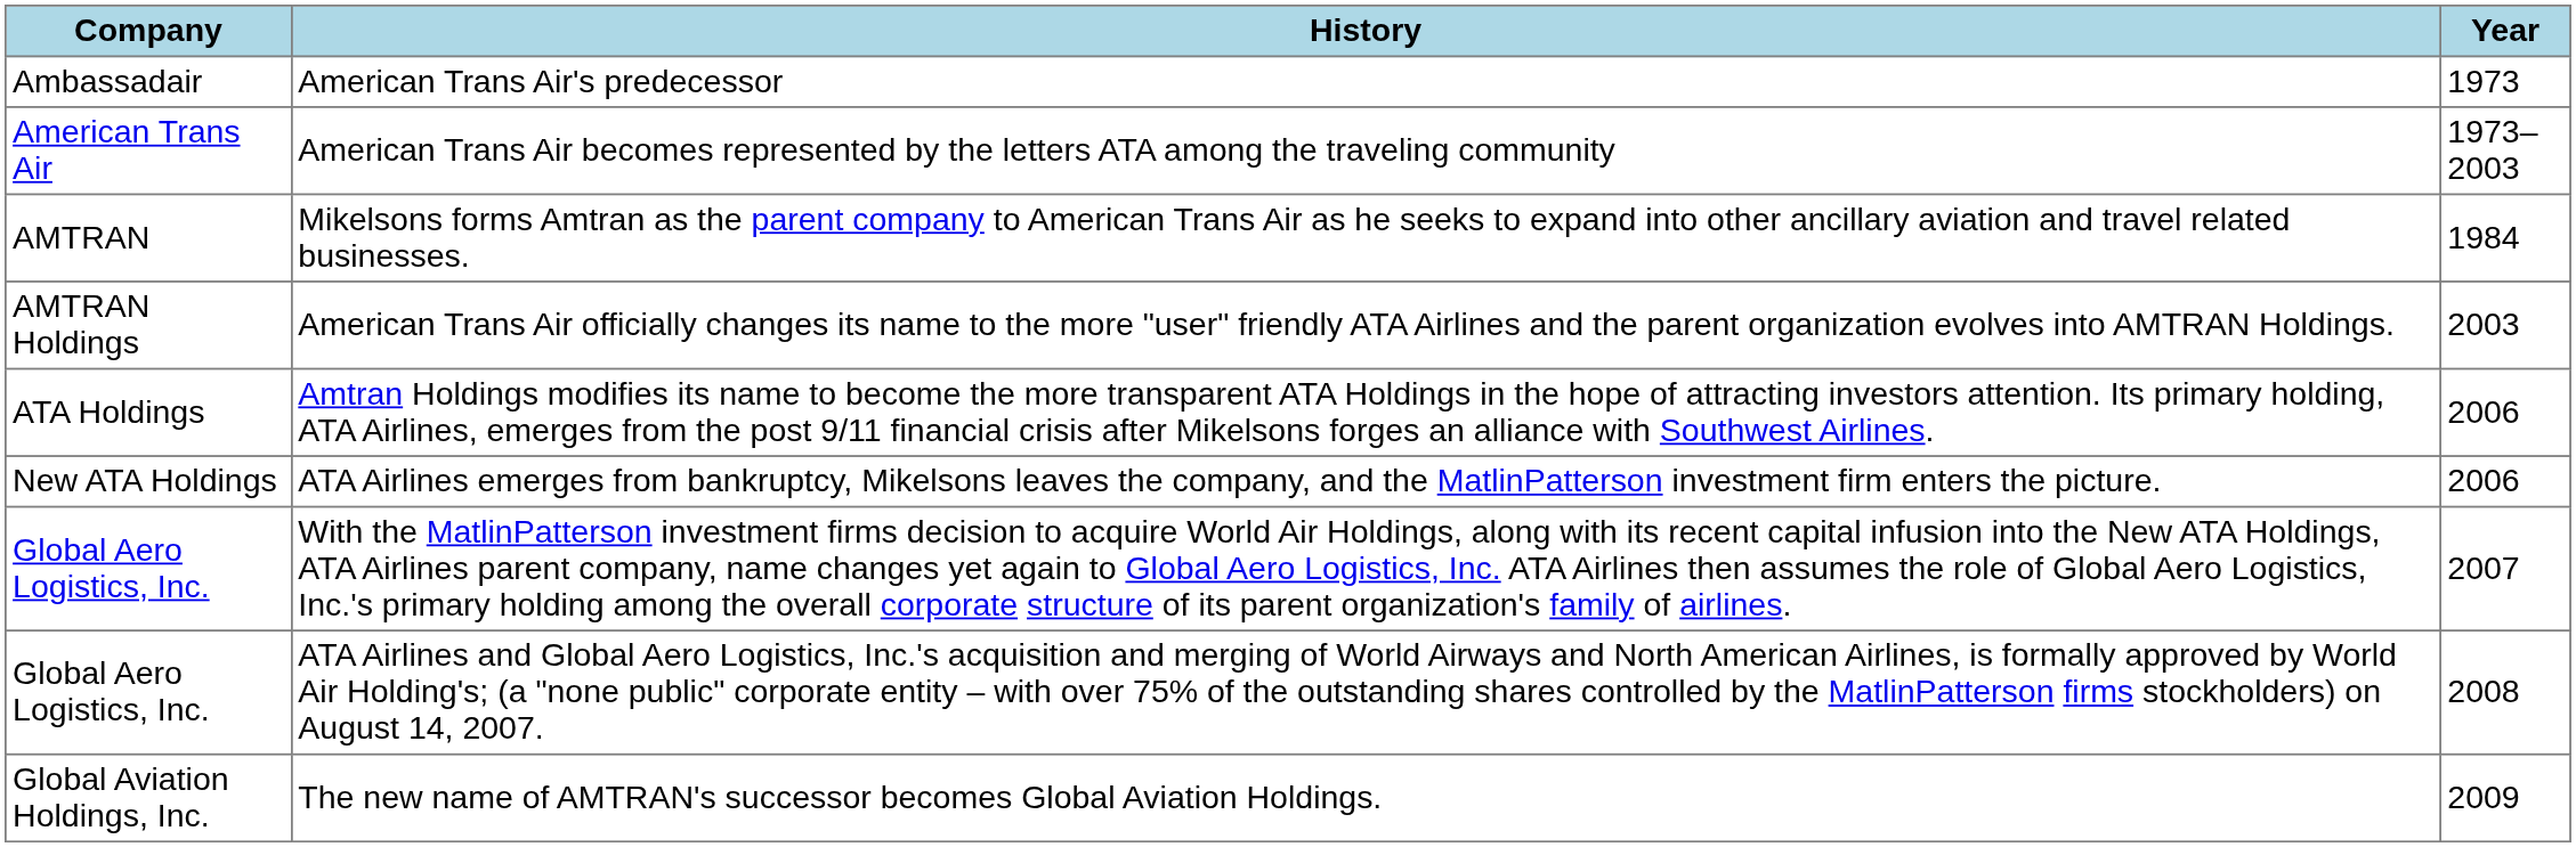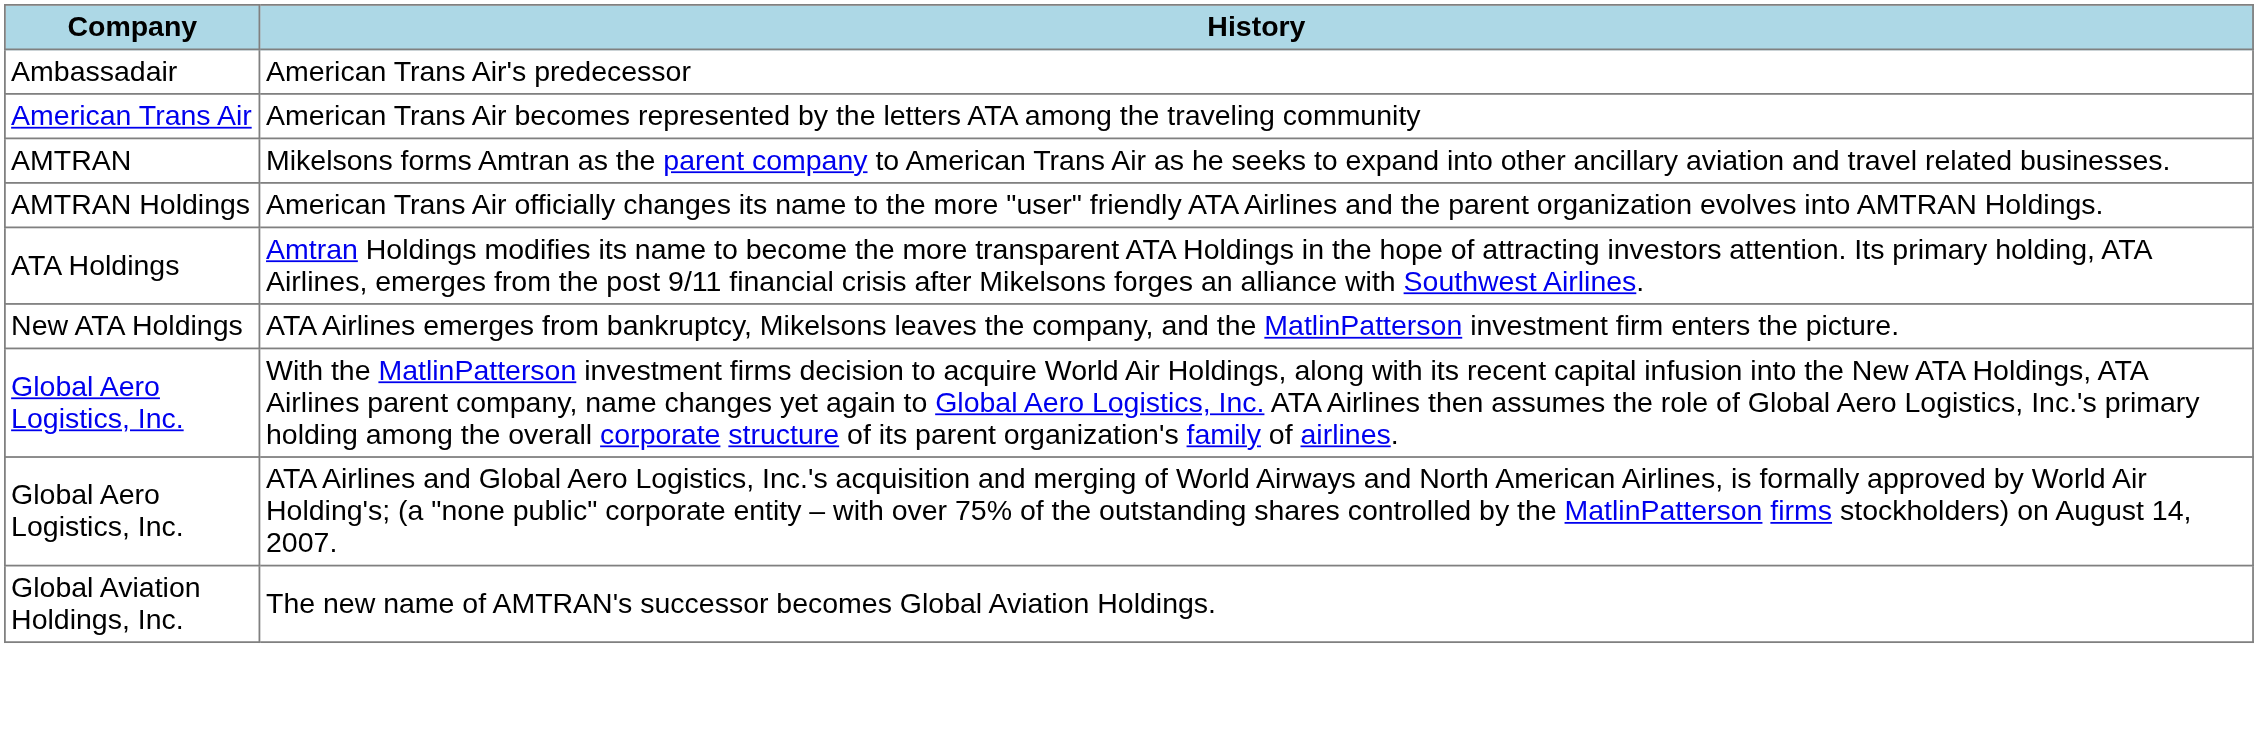 <table class="toccolours sortable" border="1" cellpadding="3" style="margin:1em auto; border-collapse:collapse">
 <tr bgcolor=lightblue>
 <th>Company</th>
 <th>History</th>
-<th>Year</th>
 </tr>
 <tr>
 <td>Ambassadair</td>
 <td>American Trans Air's predecessor</td>
-<td>1973</td>
 </tr>
 <tr>
 <td><a href='#'>American Trans Air</a></td>
 <td>American Trans Air becomes represented by the letters ATA among the traveling community</td>
-<td>1973–2003</td>
 </tr>
 <tr>
 <td>AMTRAN</td>
 <td>Mikelsons forms Amtran as the <a href='#'>parent company</a> to American Trans Air as he seeks to expand into other ancillary aviation and travel related businesses.</td>
-<td>1984</td>
 </tr>
 <tr>
 <td>AMTRAN Holdings</td>
 <td>American Trans Air officially changes its name to the more "user" friendly ATA Airlines and the parent organization evolves into AMTRAN Holdings.</td>
-<td>2003</td>
 </tr>
 <tr>
 <td>ATA Holdings</td>
 <td><a href='#'>Amtran</a> Holdings modifies its name to become the more transparent ATA Holdings in the hope of attracting investors attention. Its primary holding, ATA Airlines, emerges from the post 9/11 financial crisis after Mikelsons forges an alliance with <a href='#'>Southwest Airlines</a>.</td>
-<td>2006</td>
 </tr>
 <tr>
 <td>New ATA Holdings</td>
 <td>ATA Airlines emerges from bankruptcy, Mikelsons leaves the company, and the <a href='#'>MatlinPatterson</a> investment firm enters the picture.</td>
-<td>2006</td>
 </tr>
 <tr>
 <td><a href='#'>Global Aero Logistics, Inc.</a></td>
 <td>With the <a href='#'>MatlinPatterson</a> investment firms decision to acquire World Air Holdings, along with its recent capital infusion into the New ATA Holdings, ATA Airlines parent company, name changes yet again to <a href='#'>Global Aero Logistics, Inc.</a> ATA Airlines then assumes the role of Global Aero Logistics, Inc.'s primary holding among the overall <a href='#'>corporate</a> <a href='#'>structure</a> of its parent organization's <a href='#'>family</a> of <a href='#'>airlines</a>.</td>
-<td>2007</td>
 </tr>
 <tr>
 <td>Global Aero Logistics, Inc.</td>
 <td>ATA Airlines and Global Aero Logistics, Inc.'s acquisition and merging of World Airways and North American Airlines, is formally approved by World Air Holding's; (a "none public" corporate entity – with over 75% of the outstanding shares controlled by the <a href='#'>MatlinPatterson</a> <a href='#'>firms</a> stockholders) on August 14, 2007.</td>
-<td>2008</td>
 </tr>
 <tr>
 <td>Global Aviation Holdings, Inc.</td>
 <td>The new name of AMTRAN's successor becomes Global Aviation Holdings.</td>
-<td>2009</td>
 </tr>
 </table>
